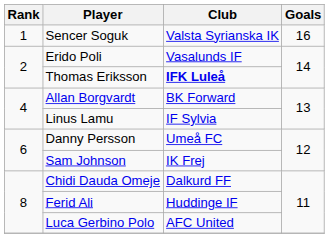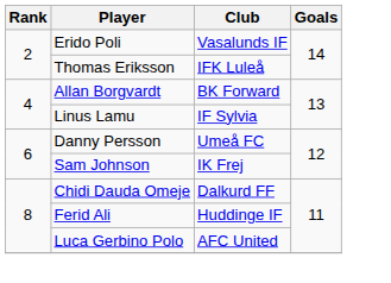 <table class="wikitable" style="text-align:center">
 <tr>
 <th>Rank</th>
 <th>Player</th>
 <th>Club</th>
 <th>Goals</th>
-</tr>
-<tr>
-<td>1</td>
-<td align="left"> Sencer Soguk</td>
-<td align="left"><a href='#'>Valsta Syrianska IK</a></td>
-<td>16</td>
 </tr>
 <tr>
 <td rowspan="2">2</td>
 <td align="left"> Erido Poli</td>
 <td align="left"><a href='#'>Vasalunds IF</a></td>
 <td rowspan="2">14</td>
 </tr>
 <tr>
 <td align="left"> Thomas Eriksson</td>
-<td align="left"><strong><a href='#'>IFK Luleå</a></strong></td>
+<td align="left"><a href='#'>IFK Luleå</a></td>
 </tr>
 <tr>
 <td rowspan="2">4</td>
 <td align="left"> <a href='#'>Allan Borgvardt</a></td>
 <td align="left"><a href='#'>BK Forward</a></td>
 <td rowspan="2">13</td>
 </tr>
 <tr>
 <td align="left"> Linus Lamu</td>
 <td align="left"><a href='#'>IF Sylvia</a></td>
 </tr>
 <tr>
 <td rowspan="2">6</td>
 <td align="left"> Danny Persson</td>
 <td align="left"><a href='#'>Umeå FC</a></td>
 <td rowspan="2">12</td>
 </tr>
 <tr>
 <td align="left"> <a href='#'>Sam Johnson</a></td>
 <td align="left"><a href='#'>IK Frej</a></td>
 </tr>
 <tr>
 <td rowspan="3">8</td>
 <td align="left"> <a href='#'>Chidi Dauda Omeje</a></td>
 <td align="left"><a href='#'>Dalkurd FF</a></td>
 <td rowspan="3">11</td>
 </tr>
 <tr>
 <td align="left"> <a href='#'>Ferid Ali</a></td>
 <td align="left"><a href='#'>Huddinge IF</a></td>
 </tr>
 <tr>
 <td align="left"> <a href='#'>Luca Gerbino Polo</a></td>
 <td align="left"><a href='#'>AFC United</a></td>
 </tr>
 <tr>
 </tr>
 </table>
